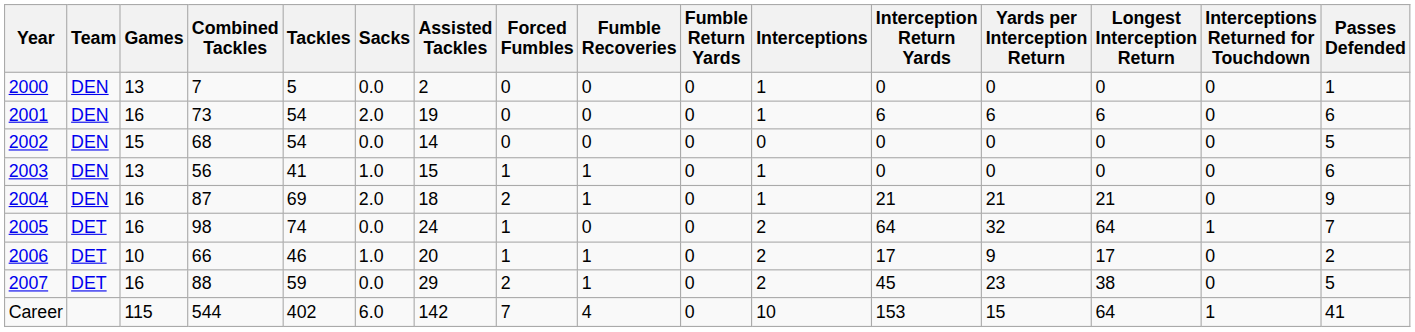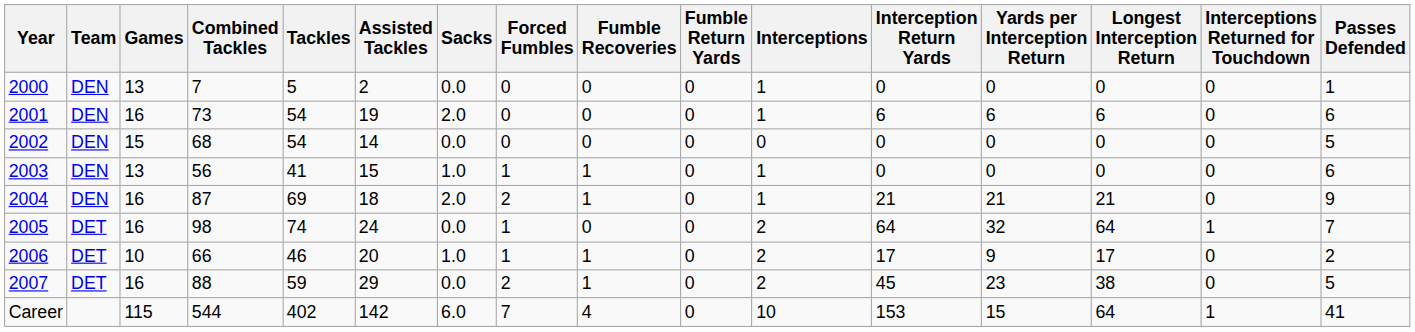 <table class="wikitable">
 <tr>
 <th>Year</th>
 <th>Team</th>
 <th>Games</th>
 <th>Combined Tackles</th>
 <th>Tackles</th>
+<th>Assisted Tackles</th>
 <th>Sacks</th>
-<th>Assisted Tackles</th>
 <th>Forced Fumbles</th>
 <th>Fumble Recoveries</th>
 <th>Fumble Return Yards</th>
 <th>Interceptions</th>
 <th>Interception Return Yards</th>
 <th>Yards per Interception Return</th>
 <th>Longest Interception Return</th>
 <th>Interceptions Returned for Touchdown</th>
 <th>Passes Defended</th>
 </tr>
 <tr>
 <td><a href='#'>2000</a></td>
 <td><a href='#'>DEN</a></td>
 <td>13</td>
 <td>7</td>
 <td>5</td>
+<td>2</td>
 <td>0.0</td>
-<td>2</td>
 <td>0</td>
 <td>0</td>
 <td>0</td>
 <td>1</td>
 <td>0</td>
 <td>0</td>
 <td>0</td>
 <td>0</td>
 <td>1</td>
 </tr>
 <tr>
 <td><a href='#'>2001</a></td>
 <td><a href='#'>DEN</a></td>
 <td>16</td>
 <td>73</td>
 <td>54</td>
+<td>19</td>
 <td>2.0</td>
-<td>19</td>
 <td>0</td>
 <td>0</td>
 <td>0</td>
 <td>1</td>
 <td>6</td>
 <td>6</td>
 <td>6</td>
 <td>0</td>
 <td>6</td>
 </tr>
 <tr>
 <td><a href='#'>2002</a></td>
 <td><a href='#'>DEN</a></td>
 <td>15</td>
 <td>68</td>
 <td>54</td>
+<td>14</td>
 <td>0.0</td>
-<td>14</td>
 <td>0</td>
 <td>0</td>
 <td>0</td>
 <td>0</td>
 <td>0</td>
 <td>0</td>
 <td>0</td>
 <td>0</td>
 <td>5</td>
 </tr>
 <tr>
 <td><a href='#'>2003</a></td>
 <td><a href='#'>DEN</a></td>
 <td>13</td>
 <td>56</td>
 <td>41</td>
+<td>15</td>
 <td>1.0</td>
-<td>15</td>
 <td>1</td>
 <td>1</td>
 <td>0</td>
 <td>1</td>
 <td>0</td>
 <td>0</td>
 <td>0</td>
 <td>0</td>
 <td>6</td>
 </tr>
 <tr>
 <td><a href='#'>2004</a></td>
 <td><a href='#'>DEN</a></td>
 <td>16</td>
 <td>87</td>
 <td>69</td>
+<td>18</td>
 <td>2.0</td>
-<td>18</td>
 <td>2</td>
 <td>1</td>
 <td>0</td>
 <td>1</td>
 <td>21</td>
 <td>21</td>
 <td>21</td>
 <td>0</td>
 <td>9</td>
 </tr>
 <tr>
 <td><a href='#'>2005</a></td>
 <td><a href='#'>DET</a></td>
 <td>16</td>
 <td>98</td>
 <td>74</td>
+<td>24</td>
 <td>0.0</td>
-<td>24</td>
 <td>1</td>
 <td>0</td>
 <td>0</td>
 <td>2</td>
 <td>64</td>
 <td>32</td>
 <td>64</td>
 <td>1</td>
 <td>7</td>
 </tr>
 <tr>
 <td><a href='#'>2006</a></td>
 <td><a href='#'>DET</a></td>
 <td>10</td>
 <td>66</td>
 <td>46</td>
+<td>20</td>
 <td>1.0</td>
-<td>20</td>
 <td>1</td>
 <td>1</td>
 <td>0</td>
 <td>2</td>
 <td>17</td>
 <td>9</td>
 <td>17</td>
 <td>0</td>
 <td>2</td>
 </tr>
 <tr>
 <td><a href='#'>2007</a></td>
 <td><a href='#'>DET</a></td>
 <td>16</td>
 <td>88</td>
 <td>59</td>
+<td>29</td>
 <td>0.0</td>
-<td>29</td>
 <td>2</td>
 <td>1</td>
 <td>0</td>
 <td>2</td>
 <td>45</td>
 <td>23</td>
 <td>38</td>
 <td>0</td>
 <td>5</td>
 </tr>
 <tr>
 <td>Career</td>
 <td></td>
 <td>115</td>
 <td>544</td>
 <td>402</td>
+<td>142</td>
 <td>6.0</td>
-<td>142</td>
 <td>7</td>
 <td>4</td>
 <td>0</td>
 <td>10</td>
 <td>153</td>
 <td>15</td>
 <td>64</td>
 <td>1</td>
 <td>41</td>
 </tr>
 </table>
